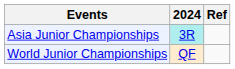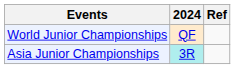 <table style='font-size: 90%; text-align:center;' class='wikitable'>
 <tr>
 <th>Events</th>
 <th>2024</th>
 <th>Ref</th>
 </tr>
 <tr>
+<td bgcolor="#ECF2FF"; align="left"><a href='#'>World Junior Championships</a></td>
+<td bgcolor=FFEBCD><a href='#'>QF</a></td>
+<td></td>
+</tr>
+<tr>
 <td bgcolor="#ECF2FF"; align="left"><a href='#'>Asia Junior Championships</a></td>
 <td bgcolor=AFEEEE><a href='#'>3R</a></td>
 <td></td>
 </tr>
-<tr>
-<td bgcolor="#ECF2FF"; align="left"><a href='#'>World Junior Championships</a></td>
-<td bgcolor=FFEBCD><a href='#'>QF</a></td>
-<td></td>
-</tr>
 </table>
